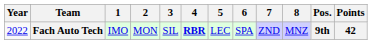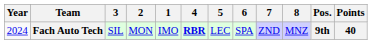 <table class="wikitable" border="1" style="text-align:center; font-size:90%;">
 <tr>
 <th>Year</th>
 <th>Team</th>
+<th>3</th>
+<th>2</th>
 <th>1</th>
-<th>2</th>
-<th>3</th>
 <th>4</th>
 <th>5</th>
 <th>6</th>
 <th>7</th>
 <th>8</th>
 <th>Pos.</th>
 <th>Points</th>
 </tr>
 <tr>
-<td><a href='#'>2022</a></td>
+<td><a href='#'>2024</a></td>
 <th>Fach Auto Tech</th>
+<td style="background:#DFFFDF;"><a href='#'>SIL</a><br></td>
+<td style="background:#DFFFDF;"><a href='#'>MON</a><br></td>
 <td style="background:#DFFFDF;"><a href='#'>IMO</a><br></td>
-<td style="background:#DFFFDF;"><a href='#'>MON</a><br></td>
-<td style="background:#DFFFDF;"><a href='#'>SIL</a><br></td>
 <td style="background:#DFFFDF;"><strong><a href='#'>RBR</a><br></strong></td>
 <td style="background:#DFFFDF;"><a href='#'>LEC</a><br></td>
 <td style="background:#DFFFDF;"><a href='#'>SPA</a><br></td>
 <td style="background:#CFCFFF;"><a href='#'>ZND</a><br></td>
 <td style="background:#CFCFFF;"><a href='#'>MNZ</a><br></td>
 <th>9th</th>
-<th>42</th>
+<th>40</th>
 </tr>
 </table>
